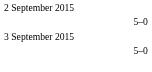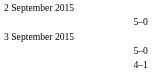 <table style="font-size:90%">
 <tr>
 <th width=150></th>
 <th width=100></th>
 <th width=150></th>
 </tr>
 <tr>
 <td colspan=2>2 September 2015</td>
 </tr>
 <tr>
 <td align=right><strong></strong></td>
 <td align=center>5–0</td>
 <td></td>
 </tr>
 <tr>
 <td colspan=2>3 September 2015</td>
 </tr>
 <tr>
 <td align=right><strong></strong></td>
 <td align=center>5–0</td>
 <td></td>
 </tr>
+<tr>
+<td align=right><strong></strong></td>
+<td align=center>4–1</td>
+<td></td>
+</tr>
 </table>
